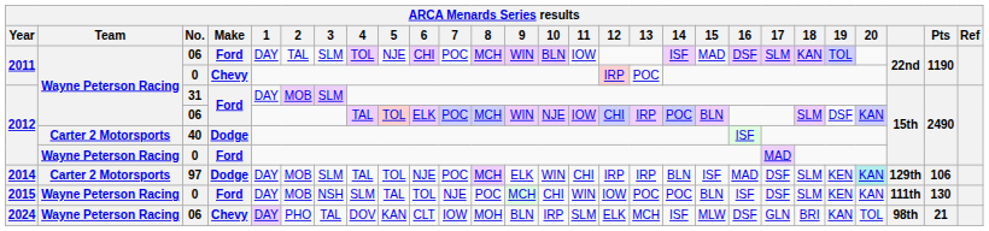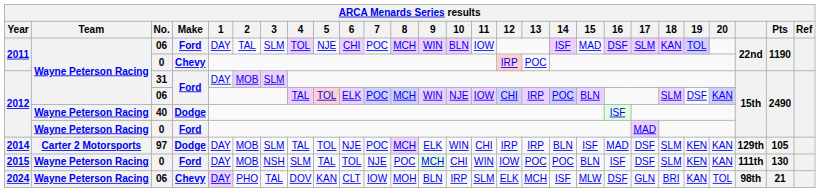 <table class="wikitable" style="text-align:center; font-size:75%">
 <tr>
 <th colspan=48><a href='#'>ARCA Menards Series</a> results</th>
 </tr>
 <tr>
 <th>Year</th>
 <th>Team</th>
 <th>No.</th>
 <th>Make</th>
 <th>1</th>
 <th>2</th>
 <th>3</th>
 <th>4</th>
 <th>5</th>
 <th>6</th>
 <th>7</th>
 <th>8</th>
 <th>9</th>
 <th>10</th>
 <th>11</th>
 <th>12</th>
 <th>13</th>
 <th>14</th>
 <th>15</th>
 <th>16</th>
 <th>17</th>
 <th>18</th>
 <th>19</th>
 <th>20</th>
 <th></th>
 <th>Pts</th>
 <th>Ref</th>
 </tr>
 <tr>
 <th rowspan=2><a href='#'>2011</a></th>
 <th rowspan=4><a href='#'>Wayne Peterson Racing</a></th>
 <th>06</th>
 <th><a href='#'>Ford</a></th>
 <td><a href='#'>DAY</a></td>
 <td><a href='#'>TAL</a></td>
 <td><a href='#'>SLM</a></td>
 <td style="background:#EFCFFF;"><a href='#'>TOL</a><br></td>
 <td><a href='#'>NJE</a></td>
 <td style="background:#EFCFFF;"><a href='#'>CHI</a><br></td>
 <td><a href='#'>POC</a></td>
 <td style="background:#EFCFFF;"><a href='#'>MCH</a><br></td>
 <td style="background:#EFCFFF;"><a href='#'>WIN</a><br></td>
 <td style="background:#EFCFFF;"><a href='#'>BLN</a><br></td>
 <td><a href='#'>IOW</a></td>
 <td colspan=2></td>
 <td style="background:#EFCFFF;"><a href='#'>ISF</a><br></td>
 <td><a href='#'>MAD</a></td>
 <td style="background:#EFCFFF;"><a href='#'>DSF</a><br></td>
 <td style="background:#EFCFFF;"><a href='#'>SLM</a><br></td>
 <td style="background:#EFCFFF;"><a href='#'>KAN</a><br></td>
 <td style="background:#CFCFFF;"><a href='#'>TOL</a><br></td>
 <td></td>
 <th rowspan=2>22nd</th>
 <th rowspan=2>1190</th>
 <th rowspan=2></th>
 </tr>
 <tr>
 <th>0</th>
 <th><a href='#'>Chevy</a></th>
 <td colspan=11></td>
 <td style="background:#FFCFCF;"><a href='#'>IRP</a><br></td>
 <td><a href='#'>POC</a></td>
 <td colspan=7></td>
 </tr>
 <tr>
 <th rowspan=4><a href='#'>2012</a></th>
 <th>31</th>
 <th rowspan=2><a href='#'>Ford</a></th>
 <td><a href='#'>DAY</a></td>
 <td style="background:#EFCFFF;"><a href='#'>MOB</a><br></td>
 <td style="background:#EFCFFF;"><a href='#'>SLM</a><br></td>
 <td colspan=17></td>
 <th rowspan=4>15th</th>
 <th rowspan=4>2490</th>
 <th rowspan=4></th>
 </tr>
 <tr>
 <th>06</th>
 <td colspan=3></td>
 <td style="background:#EFCFFF;"><a href='#'>TAL</a><br></td>
 <td style="background:#FFCFCF;"><a href='#'>TOL</a><br></td>
 <td style="background:#EFCFFF;"><a href='#'>ELK</a><br></td>
 <td style="background:#CFCFFF;"><a href='#'>POC</a><br></td>
 <td style="background:#CFCFFF;"><a href='#'>MCH</a><br></td>
 <td style="background:#EFCFFF;"><a href='#'>WIN</a><br></td>
 <td style="background:#EFCFFF;"><a href='#'>NJE</a><br></td>
 <td style="background:#EFCFFF;"><a href='#'>IOW</a><br></td>
 <td style="background:#CFCFFF;"><a href='#'>CHI</a><br></td>
 <td style="background:#EFCFFF;"><a href='#'>IRP</a><br></td>
 <td style="background:#CFCFFF;"><a href='#'>POC</a><br></td>
 <td style="background:#EFCFFF;"><a href='#'>BLN</a><br></td>
 <td colspan=2></td>
 <td style="background:#EFCFFF;"><a href='#'>SLM</a><br></td>
 <td><a href='#'>DSF</a><br></td>
 <td style="background:#CFCFFF;"><a href='#'>KAN</a><br></td>
 </tr>
 <tr>
-<th><a href='#'>Carter 2 Motorsports</a></th>
+<th><a href='#'>Wayne Peterson Racing</a></th>
 <th>40</th>
 <th><a href='#'>Dodge</a></th>
 <td colspan=15></td>
 <td style="background:#DFFFDF;"><a href='#'>ISF</a><br></td>
 <td colspan=4></td>
 </tr>
 <tr>
 <th><a href='#'>Wayne Peterson Racing</a></th>
 <th>0</th>
 <th><a href='#'>Ford</a></th>
 <td colspan=16></td>
 <td style="background:#EFCFFF;"><a href='#'>MAD</a><br></td>
 <td colspan=3></td>
 </tr>
 <tr>
 <th><a href='#'>2014</a></th>
 <th><a href='#'>Carter 2 Motorsports</a></th>
 <th>97</th>
 <th><a href='#'>Dodge</a></th>
 <td><a href='#'>DAY</a></td>
 <td><a href='#'>MOB</a></td>
 <td><a href='#'>SLM</a></td>
 <td><a href='#'>TAL</a></td>
 <td><a href='#'>TOL</a></td>
 <td><a href='#'>NJE</a></td>
 <td><a href='#'>POC</a></td>
 <td style="background:#EFCFFF;"><a href='#'>MCH</a><br></td>
 <td><a href='#'>ELK</a></td>
 <td><a href='#'>WIN</a></td>
 <td><a href='#'>CHI</a></td>
 <td><a href='#'>IRP</a></td>
 <td><a href='#'>IRP</a></td>
 <td><a href='#'>BLN</a></td>
 <td><a href='#'>ISF</a></td>
 <td><a href='#'>MAD</a></td>
 <td><a href='#'>DSF</a></td>
 <td><a href='#'>SLM</a></td>
 <td><a href='#'>KEN</a></td>
-<td style="background: paleturquoise;"><a href='#'>KAN</a></td>
+<td><a href='#'>KAN</a></td>
 <th>129th</th>
-<th>106</th>
+<th>105</th>
 <th></th>
 </tr>
 <tr>
 <th><a href='#'>2015</a></th>
 <th><a href='#'>Wayne Peterson Racing</a></th>
 <th>0</th>
 <th><a href='#'>Ford</a></th>
 <td><a href='#'>DAY</a></td>
 <td><a href='#'>MOB</a></td>
 <td><a href='#'>NSH</a></td>
 <td><a href='#'>SLM</a></td>
 <td><a href='#'>TAL</a></td>
 <td><a href='#'>TOL</a></td>
 <td><a href='#'>NJE</a></td>
 <td><a href='#'>POC</a></td>
 <td style="background:#DFFFDF;"><a href='#'>MCH</a><br></td>
 <td><a href='#'>CHI</a></td>
 <td><a href='#'>WIN</a></td>
 <td><a href='#'>IOW</a></td>
 <td><a href='#'>POC</a></td>
 <td><a href='#'>POC</a></td>
 <td><a href='#'>BLN</a></td>
 <td><a href='#'>ISF</a></td>
 <td><a href='#'>DSF</a></td>
 <td><a href='#'>SLM</a></td>
 <td><a href='#'>KEN</a></td>
 <td><a href='#'>KAN</a></td>
 <th>111th</th>
 <th>130</th>
 <th></th>
 </tr>
 <tr>
 <th><a href='#'>2024</a></th>
 <th><a href='#'>Wayne Peterson Racing</a></th>
 <th>06</th>
 <th><a href='#'>Chevy</a></th>
 <td style="background:#EFCFFF;"><a href='#'>DAY</a><br></td>
 <td><a href='#'>PHO</a></td>
 <td><a href='#'>TAL</a></td>
 <td><a href='#'>DOV</a></td>
 <td><a href='#'>KAN</a></td>
 <td><a href='#'>CLT</a></td>
 <td><a href='#'>IOW</a></td>
 <td><a href='#'>MOH</a></td>
 <td><a href='#'>BLN</a></td>
 <td><a href='#'>IRP</a></td>
 <td><a href='#'>SLM</a></td>
 <td><a href='#'>ELK</a></td>
 <td><a href='#'>MCH</a></td>
 <td><a href='#'>ISF</a></td>
 <td><a href='#'>MLW</a></td>
 <td><a href='#'>DSF</a></td>
 <td><a href='#'>GLN</a></td>
 <td><a href='#'>BRI</a></td>
 <td><a href='#'>KAN</a></td>
 <td><a href='#'>TOL</a></td>
 <th>98th</th>
 <th>21</th>
 <th></th>
 </tr>
 </table>
